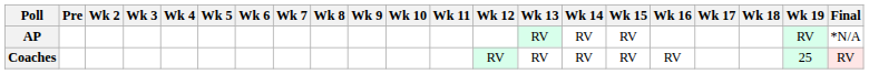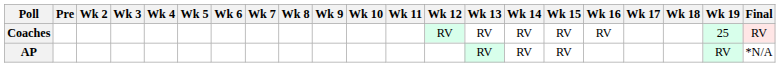 <table class="wikitable" style="white-space:nowrap;text-align:center;">
 <tr>
 <th>Poll</th>
 <th>Pre</th>
 <th>Wk 2</th>
 <th>Wk 3</th>
 <th>Wk 4</th>
 <th>Wk 5</th>
 <th>Wk 6</th>
 <th>Wk 7</th>
 <th>Wk 8</th>
 <th>Wk 9</th>
 <th>Wk 10</th>
 <th>Wk 11</th>
 <th>Wk 12</th>
 <th>Wk 13</th>
 <th>Wk 14</th>
 <th>Wk 15</th>
 <th>Wk 16</th>
 <th>Wk 17</th>
 <th>Wk 18</th>
 <th>Wk 19</th>
 <th>Final</th>
 </tr>
 <tr>
+<th>Coaches</th>
+<td style="background:#FFF;"></td>
+<td style="background:#FFF;"></td>
+<td style="background:#FFF;"></td>
+<td style="background:#FFF;"></td>
+<td style="background:#FFF;"></td>
+<td style="background:#fff;"></td>
+<td style="background:#fff;"></td>
+<td style="background:#FFF;"></td>
+<td style="background:#ffF;"></td>
+<td style="background:#FFF;"></td>
+<td style="background:#fff;"></td>
+<td style="background:#d8ffeb;">RV</td>
+<td style="background:#FFF;">RV</td>
+<td style="background:#FFF;">RV</td>
+<td style="background:#FFF;">RV</td>
+<td style="background:#FFF;">RV</td>
+<td style="background:#FFF;"></td>
+<td style="background:#FFF;"></td>
+<td style="background:#d8ffeb;">25</td>
+<td style="background:#FFE6E6;">RV</td>
+</tr>
+<tr>
 <th>AP</th>
 <td style="background:#FFF;"></td>
 <td style="background:#FFF;"></td>
 <td style="background:#FFF;"></td>
 <td style="background:#FFF;"></td>
 <td style="background:#FFF;"></td>
 <td style="background:#FFF;"></td>
 <td style="background:#fff;"></td>
 <td style="background:#FFF;"></td>
 <td style="background:#ffF;"></td>
 <td style="background:#FFF;"></td>
 <td style="background:#FFF;"></td>
 <td style="background:#FFF;"></td>
 <td style="background:#d8ffeb;">RV</td>
 <td style="background:#FFF;">RV</td>
 <td style="background:#FFF;">RV</td>
 <td style="background:#FFF;"></td>
 <td style="background:#FFF;"></td>
 <td style="background:#FFF;"></td>
 <td style="background:#d8ffeb;">RV</td>
 <td style="background:#FFF;">*N/A</td>
 </tr>
-<tr>
-<th>Coaches</th>
-<td style="background:#FFF;"></td>
-<td style="background:#FFF;"></td>
-<td style="background:#FFF;"></td>
-<td style="background:#FFF;"></td>
-<td style="background:#FFF;"></td>
-<td style="background:#fff;"></td>
-<td style="background:#fff;"></td>
-<td style="background:#FFF;"></td>
-<td style="background:#ffF;"></td>
-<td style="background:#FFF;"></td>
-<td style="background:#fff;"></td>
-<td style="background:#d8ffeb;">RV</td>
-<td style="background:#FFF;">RV</td>
-<td style="background:#FFF;">RV</td>
-<td style="background:#FFF;">RV</td>
-<td style="background:#FFF;">RV</td>
-<td style="background:#FFF;"></td>
-<td style="background:#FFF;"></td>
-<td style="background:#d8ffeb;">25</td>
-<td style="background:#FFE6E6;">RV</td>
-</tr>
 </table>
